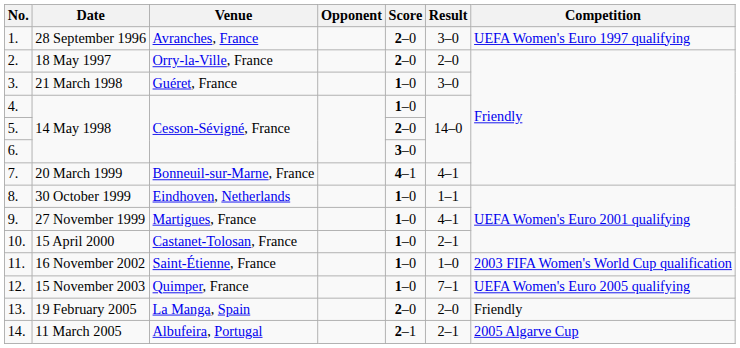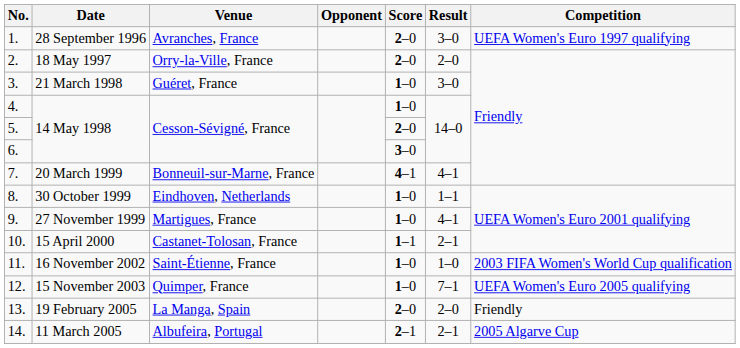 <table class="wikitable">
 <tr>
 <th>No.</th>
 <th>Date</th>
 <th>Venue</th>
 <th>Opponent</th>
 <th>Score</th>
 <th>Result</th>
 <th>Competition</th>
 </tr>
 <tr>
 <td>1.</td>
 <td>28 September 1996</td>
 <td><a href='#'>Avranches</a>, <a href='#'>France</a></td>
 <td></td>
 <td align=center><strong>2</strong>–0</td>
 <td align=center>3–0</td>
 <td><a href='#'>UEFA Women's Euro 1997 qualifying</a></td>
 </tr>
 <tr>
 <td>2.</td>
 <td>18 May 1997</td>
 <td><a href='#'>Orry-la-Ville</a>, France</td>
 <td></td>
 <td align=center><strong>2</strong>–0</td>
 <td align=center>2–0</td>
 <td rowspan=6><a href='#'>Friendly</a></td>
 </tr>
 <tr>
 <td>3.</td>
 <td>21 March 1998</td>
 <td><a href='#'>Guéret</a>, France</td>
 <td></td>
 <td align=center><strong>1</strong>–0</td>
 <td align=center>3–0</td>
 </tr>
 <tr>
 <td>4.</td>
 <td rowspan=3>14 May 1998</td>
 <td rowspan=3><a href='#'>Cesson-Sévigné</a>, France</td>
 <td rowspan=3></td>
 <td align=center><strong>1</strong>–0</td>
 <td rowspan=3 align=center>14–0</td>
 </tr>
 <tr>
 <td>5.</td>
 <td align=center><strong>2</strong>–0</td>
 </tr>
 <tr>
 <td>6.</td>
 <td align=center><strong>3</strong>–0</td>
 </tr>
 <tr>
 <td>7.</td>
 <td>20 March 1999</td>
 <td><a href='#'>Bonneuil-sur-Marne</a>, France</td>
 <td></td>
 <td align=center><strong>4</strong>–1</td>
 <td align=center>4–1</td>
 </tr>
 <tr>
 <td>8.</td>
 <td>30 October 1999</td>
 <td><a href='#'>Eindhoven</a>, <a href='#'>Netherlands</a></td>
 <td></td>
 <td align=center><strong>1</strong>–0</td>
 <td align=center>1–1</td>
 <td rowspan=3><a href='#'>UEFA Women's Euro 2001 qualifying</a></td>
 </tr>
 <tr>
 <td>9.</td>
 <td>27 November 1999</td>
 <td><a href='#'>Martigues</a>, France</td>
 <td></td>
 <td align=center><strong>1</strong>–0</td>
 <td align=center>4–1</td>
 </tr>
 <tr>
 <td>10.</td>
 <td>15 April 2000</td>
 <td><a href='#'>Castanet-Tolosan</a>, France</td>
 <td></td>
-<td align=center><strong>1</strong>–0</td>
+<td align=center><strong>1</strong>–1</td>
 <td align=center>2–1</td>
 </tr>
 <tr>
 <td>11.</td>
 <td>16 November 2002</td>
 <td><a href='#'>Saint-Étienne</a>, France</td>
 <td></td>
 <td align=center><strong>1</strong>–0</td>
 <td align=center>1–0</td>
 <td><a href='#'>2003 FIFA Women's World Cup qualification</a></td>
 </tr>
 <tr>
 <td>12.</td>
 <td>15 November 2003</td>
 <td><a href='#'>Quimper</a>, France</td>
 <td></td>
 <td align=center><strong>1</strong>–0</td>
 <td align=center>7–1</td>
 <td><a href='#'>UEFA Women's Euro 2005 qualifying</a></td>
 </tr>
 <tr>
 <td>13.</td>
 <td>19 February 2005</td>
 <td><a href='#'>La Manga</a>, <a href='#'>Spain</a></td>
 <td></td>
 <td align=center><strong>2</strong>–0</td>
 <td align=center>2–0</td>
 <td>Friendly</td>
 </tr>
 <tr>
 <td>14.</td>
 <td>11 March 2005</td>
 <td><a href='#'>Albufeira</a>, <a href='#'>Portugal</a></td>
 <td></td>
 <td align=center><strong>2</strong>–1</td>
 <td align=center>2–1</td>
 <td><a href='#'>2005 Algarve Cup</a></td>
 </tr>
 </table>
